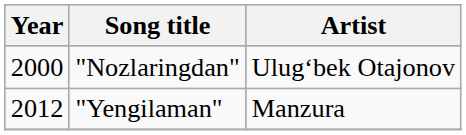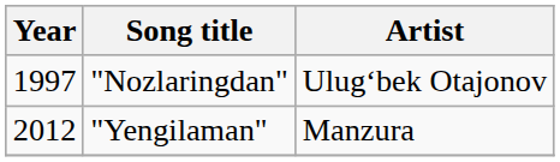 <table class = "wikitable sortable">
 <tr>
 <th>Year</th>
 <th>Song title</th>
 <th>Artist</th>
 </tr>
 <tr>
-<td rowspan=1>2000</td>
+<td rowspan=1>1997</td>
 <td>"Nozlaringdan"</td>
 <td rowspan=1>Ulugʻbek Otajonov</td>
 </tr>
 <tr>
 <td rowspan=1>2012</td>
 <td>"Yengilaman"</td>
 <td rowspan=1>Manzura</td>
 </tr>
 <tr>
 </tr>
 </table>
